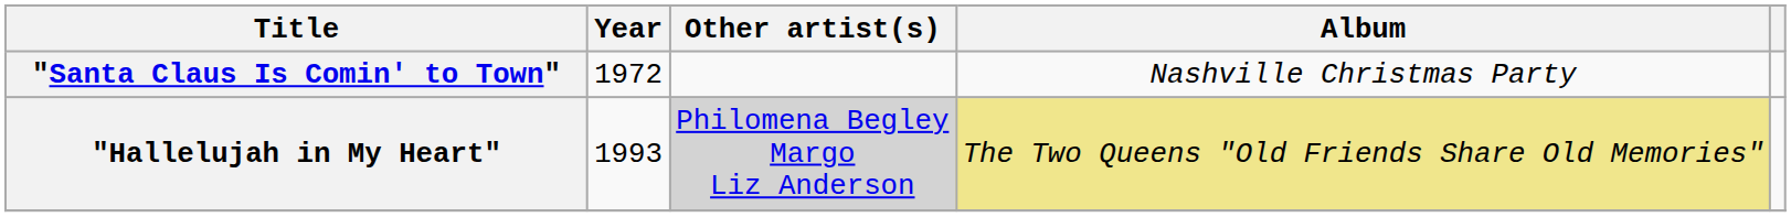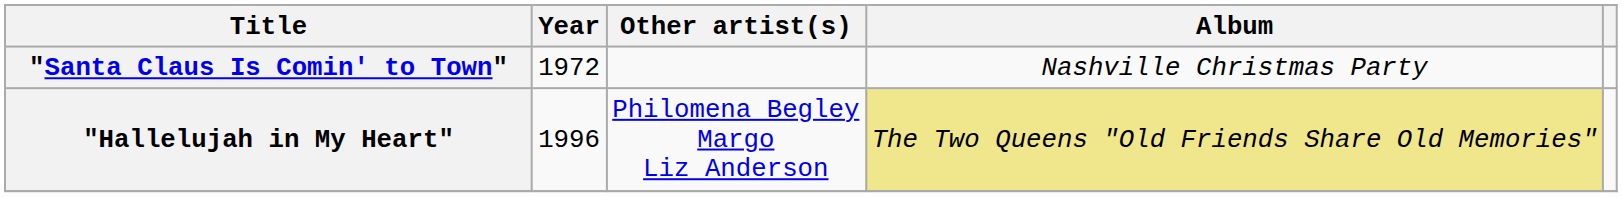 <table class="wikitable plainrowheaders" style="text-align:center;" border="1">
 <tr>
 <th scope="col" style="width:20em;">Title</th>
 <th scope="col">Year</th>
 <th scope="col">Other artist(s)</th>
 <th scope="col">Album</th>
 <th scope="col"></th>
 </tr>
 <tr>
 <th scope="row">"<a href='#'>Santa Claus Is Comin' to Town</a>"</th>
 <td>1972</td>
 <td></td>
 <td><em>Nashville Christmas Party</em></td>
 <td></td>
 </tr>
 <tr>
 <th scope="row">"Hallelujah in My Heart"</th>
-<td>1993</td>
-<td style="background: lightgrey;"><a href='#'>Philomena Begley</a><br><a href='#'>Margo</a><br><a href='#'>Liz Anderson</a></td>
+<td>1996</td>
+<td><a href='#'>Philomena Begley</a><br><a href='#'>Margo</a><br><a href='#'>Liz Anderson</a></td>
 <td style="background: khaki;"><em>The Two Queens "Old Friends Share Old Memories"</em></td>
 <td></td>
 </tr>
 <tr>
 </tr>
 </table>
